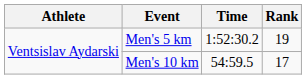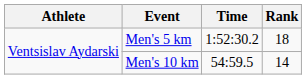 <table class="wikitable" style="font-size:90%;">
 <tr>
 <th>Athlete</th>
 <th>Event</th>
 <th>Time</th>
 <th>Rank</th>
 </tr>
 <tr align=center>
 <td align=left rowspan=2><a href='#'>Ventsislav Aydarski</a></td>
 <td align=left><a href='#'>Men's 5 km</a></td>
 <td>1:52:30.2</td>
-<td>19</td>
+<td>18</td>
 </tr>
 <tr align=center>
 <td align=left><a href='#'>Men's 10 km</a></td>
 <td>54:59.5</td>
-<td>17</td>
+<td>14</td>
 </tr>
 </table>
